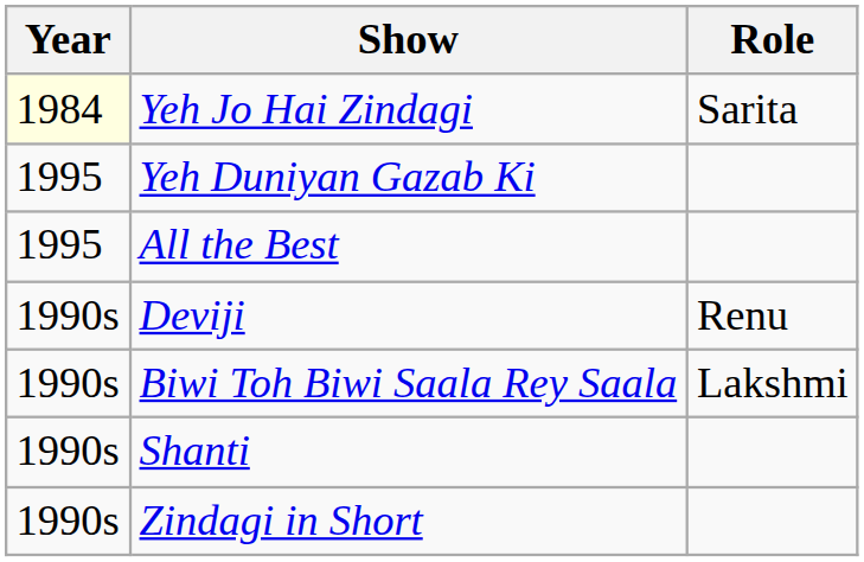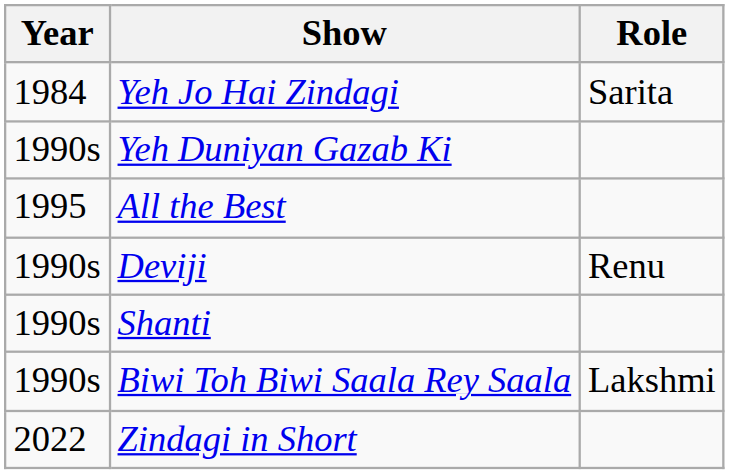 <table class="wikitable">
 <tr>
 <th>Year</th>
 <th>Show</th>
 <th>Role</th>
 </tr>
 <tr>
-<td style="background: lightyellow;">1984</td>
+<td>1984</td>
 <td><em><a href='#'>Yeh Jo Hai Zindagi</a></em></td>
 <td>Sarita</td>
 </tr>
 <tr>
-<td>1995</td>
+<td>1990s</td>
 <td><em><a href='#'>Yeh Duniyan Gazab Ki</a></em></td>
 <td></td>
 </tr>
 <tr>
 <td>1995</td>
 <td><em><a href='#'>All the Best</a></em></td>
 <td></td>
 </tr>
 <tr>
 <td>1990s</td>
 <td><em><a href='#'>Deviji</a></em></td>
 <td>Renu</td>
 </tr>
 <tr>
 <td>1990s</td>
-<td><em><a href='#'>Biwi Toh Biwi Saala Rey Saala</a></em></td>
-<td>Lakshmi</td>
-</tr>
-<tr>
-<td>1990s</td>
 <td><em><a href='#'>Shanti</a></em></td>
 <td></td>
 </tr>
 <tr>
 <td>1990s</td>
+<td><em><a href='#'>Biwi Toh Biwi Saala Rey Saala</a></em></td>
+<td>Lakshmi</td>
+</tr>
+<tr>
+<td>2022</td>
 <td><em><a href='#'>Zindagi in Short</a></em></td>
 <td></td>
 </tr>
 </table>
